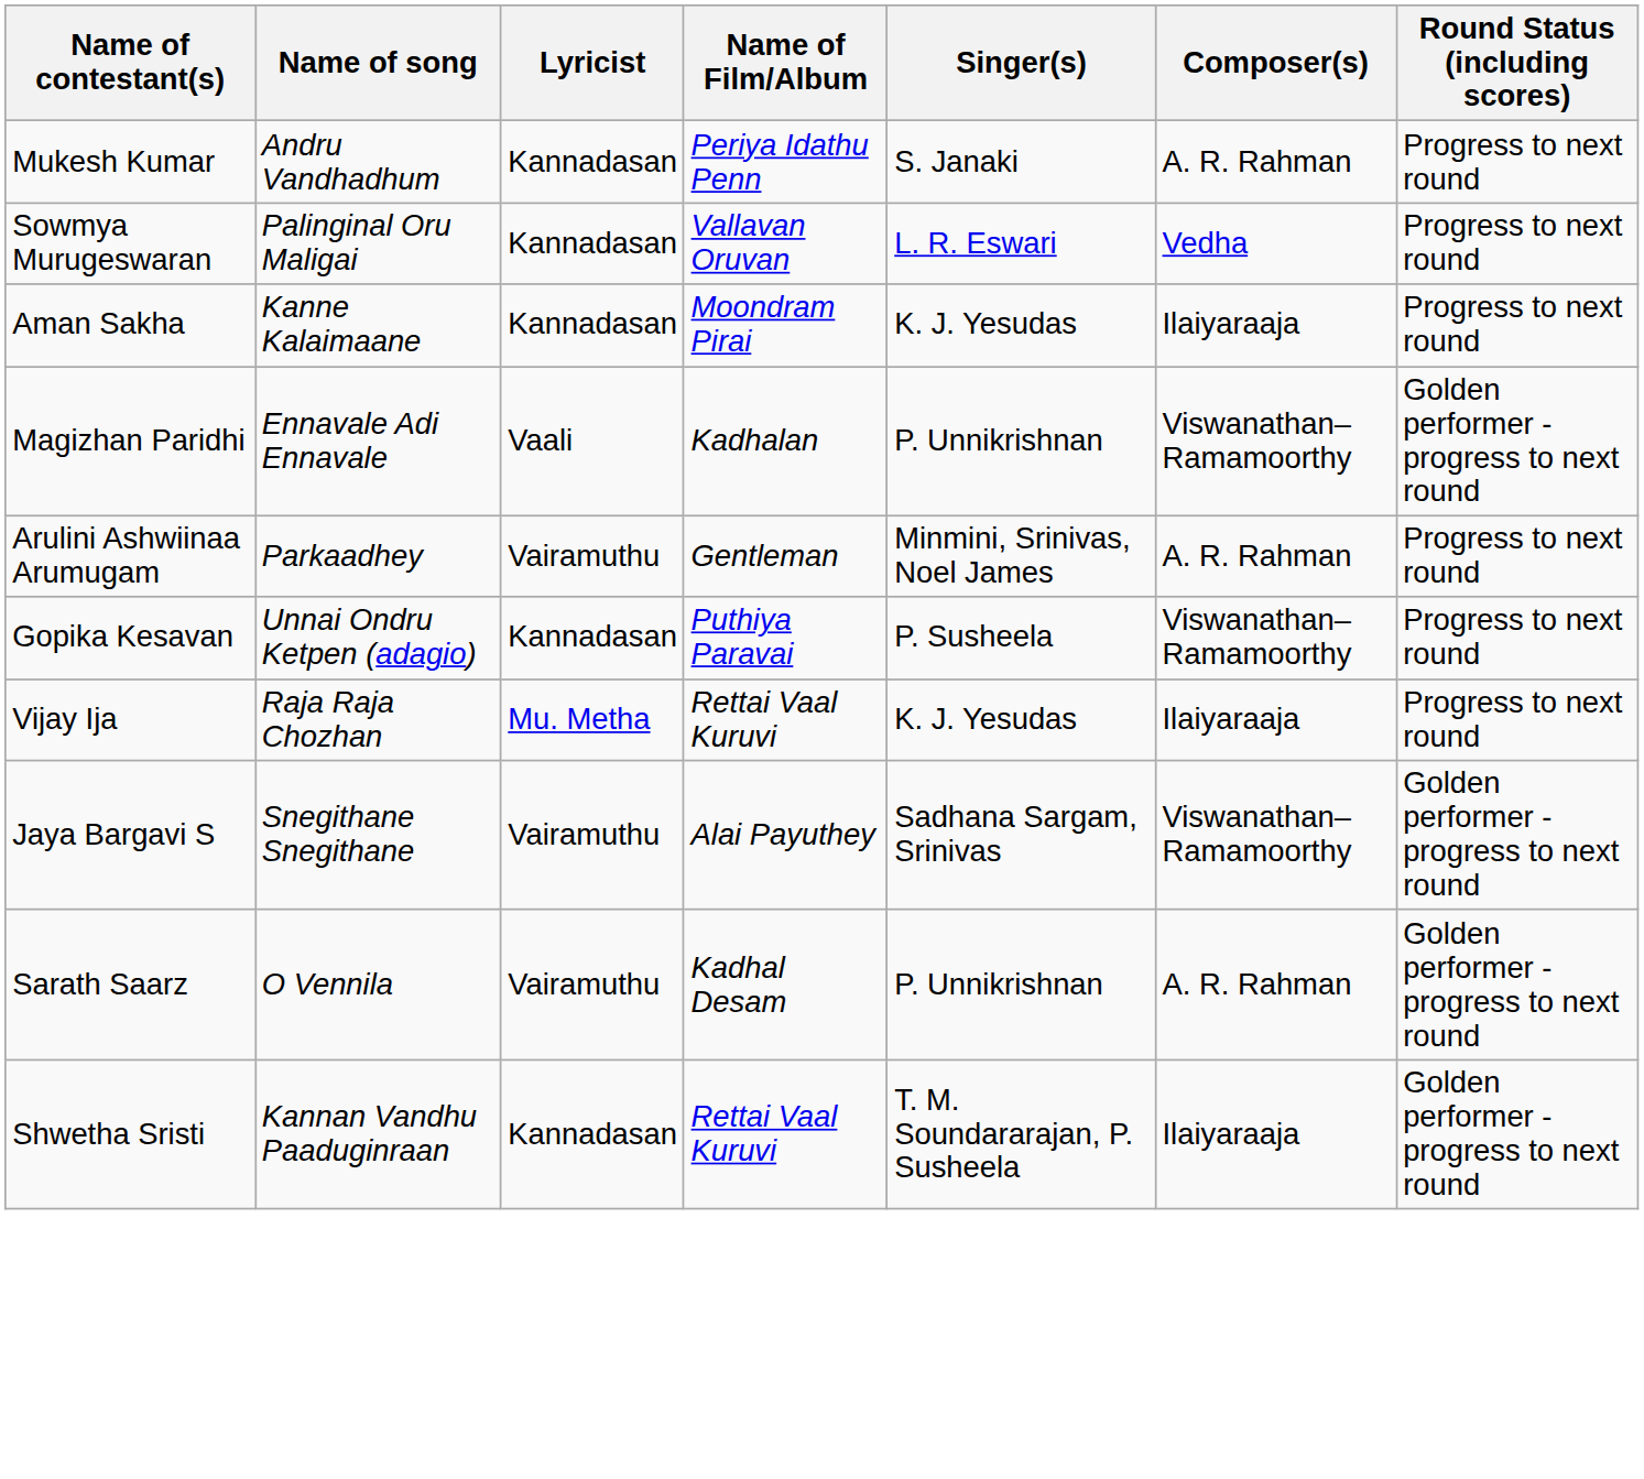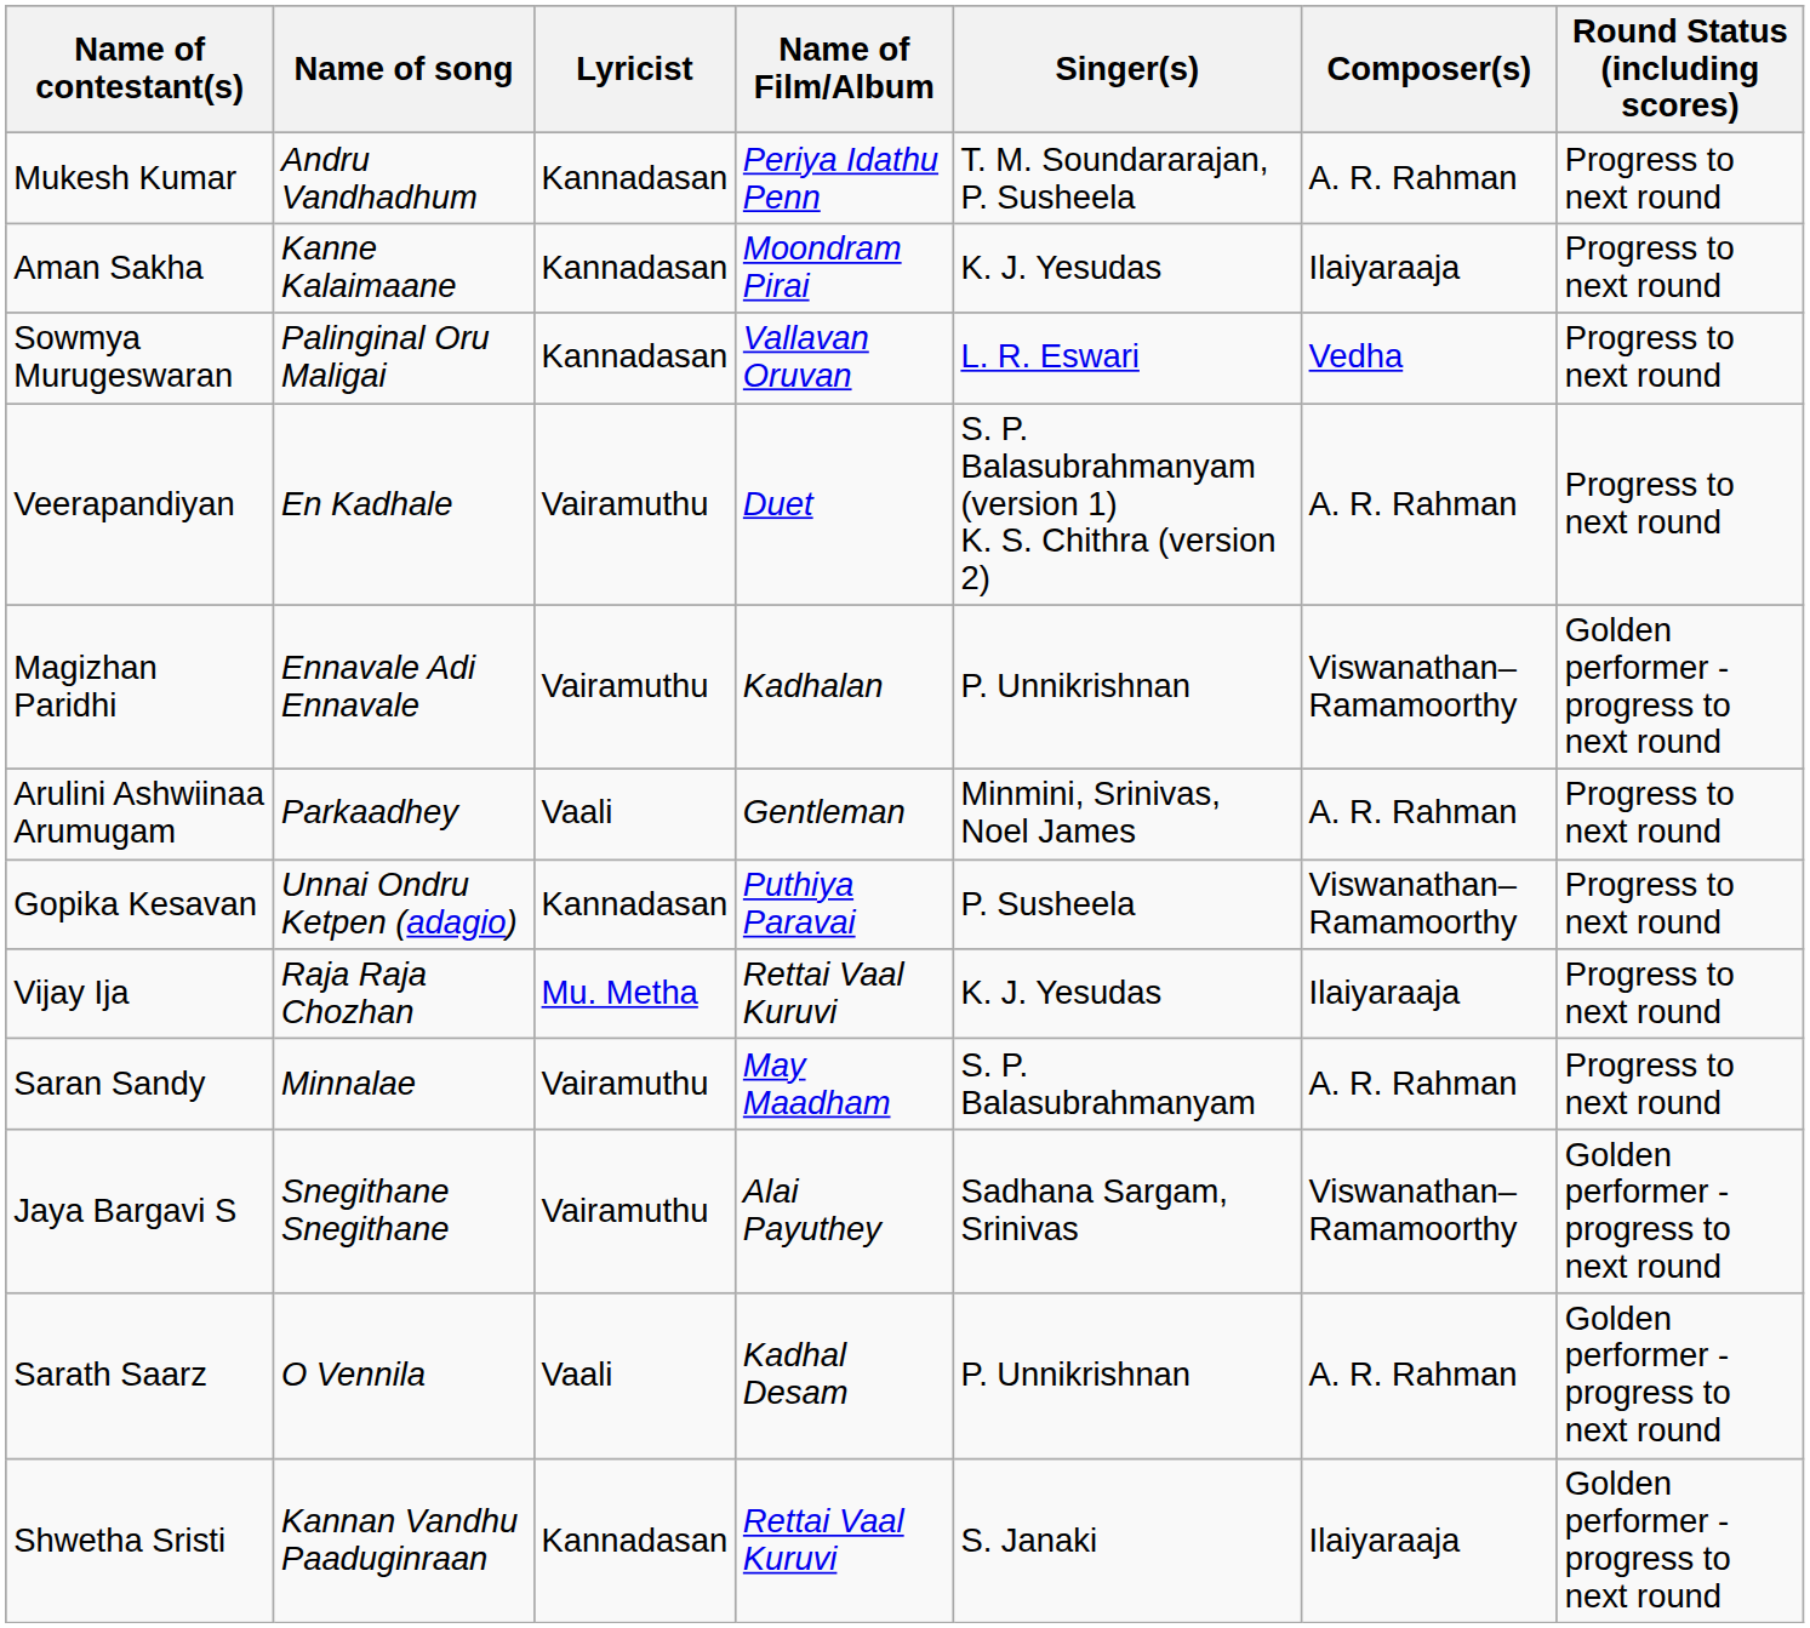 <table class="wikitable">
 <tr>
 <th>Name of contestant(s)</th>
 <th>Name of song</th>
 <th>Lyricist</th>
 <th>Name of Film/Album</th>
 <th>Singer(s)</th>
 <th>Composer(s)</th>
 <th>Round Status (including scores)</th>
 </tr>
 <tr>
 <td>Mukesh Kumar</td>
 <td><em>Andru Vandhadhum</em></td>
 <td>Kannadasan</td>
 <td><a href='#'><em>Periya Idathu Penn</em></a></td>
-<td>S. Janaki</td>
+<td>T. M. Soundararajan, P. Susheela</td>
 <td>A. R. Rahman</td>
+<td>Progress to next round</td>
+</tr>
+<tr>
+<td>Aman Sakha</td>
+<td><em>Kanne Kalaimaane</em></td>
+<td>Kannadasan</td>
+<td><a href='#'><em>Moondram Pirai</em></a></td>
+<td>K. J. Yesudas</td>
+<td>Ilaiyaraaja</td>
 <td>Progress to next round</td>
 </tr>
 <tr>
 <td>Sowmya Murugeswaran</td>
 <td><em>Palinginal Oru Maligai</em></td>
 <td>Kannadasan</td>
 <td><a href='#'><em>Vallavan Oruvan</em></a></td>
 <td><a href='#'>L. R. Eswari</a></td>
 <td><a href='#'>Vedha</a></td>
 <td>Progress to next round</td>
 </tr>
 <tr>
-<td>Aman Sakha</td>
-<td><em>Kanne Kalaimaane</em></td>
-<td>Kannadasan</td>
-<td><a href='#'><em>Moondram Pirai</em></a></td>
-<td>K. J. Yesudas</td>
-<td>Ilaiyaraaja</td>
+<td>Veerapandiyan</td>
+<td><em>En Kadhale</em></td>
+<td>Vairamuthu</td>
+<td><a href='#'><em>Duet</em></a></td>
+<td>S. P. Balasubrahmanyam (version 1)<br>K. S. Chithra (version 2)</td>
+<td>A. R. Rahman</td>
 <td>Progress to next round</td>
 </tr>
 <tr>
 <td>Magizhan Paridhi</td>
 <td><em>Ennavale Adi Ennavale</em></td>
-<td>Vaali</td>
+<td>Vairamuthu</td>
 <td><em>Kadhalan</em></td>
 <td>P. Unnikrishnan</td>
 <td>Viswanathan–Ramamoorthy</td>
 <td>Golden performer - progress to next round</td>
 </tr>
 <tr>
 <td>Arulini Ashwiinaa Arumugam</td>
 <td><em>Parkaadhey</em></td>
-<td>Vairamuthu</td>
+<td>Vaali</td>
 <td><em>Gentleman</em></td>
 <td>Minmini, Srinivas, Noel James</td>
 <td>A. R. Rahman</td>
 <td>Progress to next round</td>
 </tr>
 <tr>
 <td>Gopika Kesavan</td>
 <td><em>Unnai Ondru Ketpen (<a href='#'>adagio</a>)</em></td>
 <td>Kannadasan</td>
 <td><a href='#'><em>Puthiya Paravai</em></a></td>
 <td>P. Susheela</td>
 <td>Viswanathan–Ramamoorthy</td>
 <td>Progress to next round</td>
 </tr>
 <tr>
 <td>Vijay Ija</td>
 <td><em>Raja Raja Chozhan</em></td>
 <td><a href='#'>Mu. Metha</a></td>
 <td><em>Rettai Vaal Kuruvi</em></td>
 <td>K. J. Yesudas</td>
 <td>Ilaiyaraaja</td>
 <td>Progress to next round</td>
 </tr>
 <tr>
+<td>Saran Sandy</td>
+<td><em>Minnalae</em></td>
+<td>Vairamuthu</td>
+<td><a href='#'><em>May Maadham</em></a></td>
+<td>S. P. Balasubrahmanyam</td>
+<td>A. R. Rahman</td>
+<td>Progress to next round</td>
+</tr>
+<tr>
 <td>Jaya Bargavi S</td>
 <td><em>Snegithane Snegithane</em></td>
 <td>Vairamuthu</td>
 <td><em>Alai Payuthey</em></td>
 <td>Sadhana Sargam, Srinivas</td>
 <td>Viswanathan–Ramamoorthy</td>
 <td>Golden performer - progress to next round</td>
 </tr>
 <tr>
 <td>Sarath Saarz</td>
 <td><em>O Vennila</em></td>
-<td>Vairamuthu</td>
+<td>Vaali</td>
 <td><em>Kadhal Desam</em></td>
 <td>P. Unnikrishnan</td>
 <td>A. R. Rahman</td>
 <td>Golden performer - progress to next round</td>
 </tr>
 <tr>
 <td>Shwetha Sristi</td>
 <td><em>Kannan Vandhu Paaduginraan</em></td>
 <td>Kannadasan</td>
 <td><a href='#'><em>Rettai Vaal Kuruvi</em></a></td>
-<td>T. M. Soundararajan, P. Susheela</td>
+<td>S. Janaki</td>
 <td>Ilaiyaraaja</td>
 <td>Golden performer - progress to next round</td>
 </tr>
 </table>
